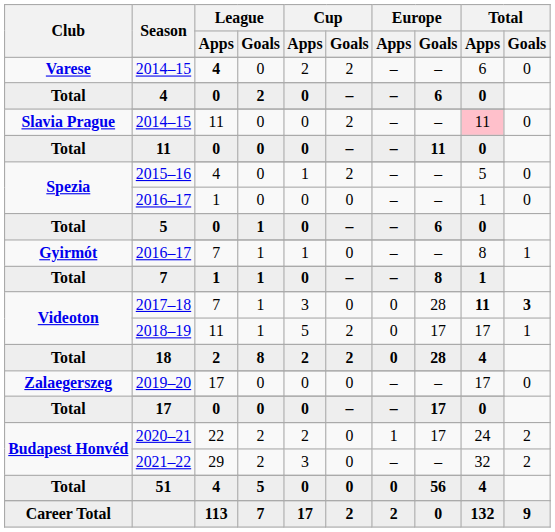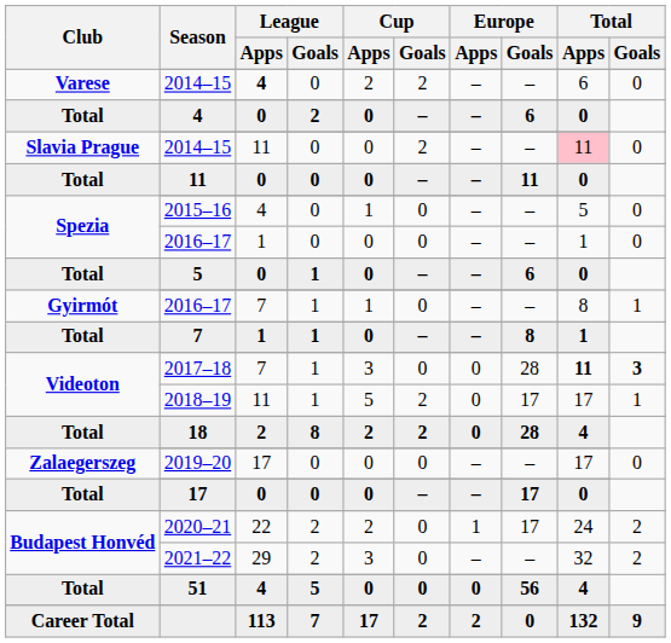 <table class="wikitable" style="font-size:90%; text-align: center;">
 <tr>
 <th rowspan="2">Club</th>
 <th rowspan="2">Season</th>
 <th colspan="2">League</th>
 <th colspan="2">Cup</th>
 <th colspan="2">Europe</th>
 <th colspan="2">Total</th>
 </tr>
 <tr>
 <th>Apps</th>
 <th>Goals</th>
 <th>Apps</th>
 <th>Goals</th>
 <th>Apps</th>
 <th>Goals</th>
 <th>Apps</th>
 <th>Goals</th>
 </tr>
 <tr ||-||-||-|->
 <td rowspan="3" valign="center"><strong><a href='#'>Varese</a></strong></td>
 </tr>
 <tr>
 <td><a href='#'>2014–15</a></td>
 <td><strong>4</strong></td>
 <td>0</td>
 <td>2</td>
 <td>2</td>
 <td>–</td>
 <td>–</td>
 <td>6</td>
 <td>0</td>
 </tr>
 <tr>
 </tr>
 <tr style="font-weight:bold; background-color:#eeeeee;">
 <td>Total</td>
 <td>4</td>
 <td>0</td>
 <td>2</td>
 <td>0</td>
 <td>–</td>
 <td>–</td>
 <td>6</td>
 <td>0</td>
 </tr>
 <tr>
 <td rowspan="3" valign="center"><strong><a href='#'>Slavia Prague</a></strong></td>
 </tr>
 <tr>
 <td><a href='#'>2014–15</a></td>
 <td>11</td>
 <td>0</td>
 <td>0</td>
 <td>2</td>
 <td>–</td>
 <td>–</td>
 <td style="background: pink;">11</td>
 <td>0</td>
 </tr>
 <tr>
 </tr>
 <tr style="font-weight:bold; background-color:#eeeeee;">
 <td>Total</td>
 <td>11</td>
 <td>0</td>
 <td>0</td>
 <td>0</td>
 <td>–</td>
 <td>–</td>
 <td>11</td>
 <td>0</td>
 </tr>
 <tr>
 <td rowspan="4" valign="center"><strong><a href='#'>Spezia</a></strong></td>
 </tr>
 <tr>
 <td><a href='#'>2015–16</a></td>
 <td>4</td>
 <td>0</td>
 <td>1</td>
-<td>2</td>
+<td>0</td>
 <td>–</td>
 <td>–</td>
 <td>5</td>
 <td>0</td>
 </tr>
 <tr>
 <td><a href='#'>2016–17</a></td>
 <td>1</td>
 <td>0</td>
 <td>0</td>
 <td>0</td>
 <td>–</td>
 <td>–</td>
 <td>1</td>
 <td>0</td>
 </tr>
 <tr>
 </tr>
 <tr style="font-weight:bold; background-color:#eeeeee;">
 <td>Total</td>
 <td>5</td>
 <td>0</td>
 <td>1</td>
 <td>0</td>
 <td>–</td>
 <td>–</td>
 <td>6</td>
 <td>0</td>
 </tr>
 <tr>
 <td rowspan="3" valign="center"><strong><a href='#'>Gyirmót</a></strong></td>
 </tr>
 <tr>
 <td><a href='#'>2016–17</a></td>
 <td>7</td>
 <td>1</td>
 <td>1</td>
 <td>0</td>
 <td>–</td>
 <td>–</td>
 <td>8</td>
 <td>1</td>
 </tr>
 <tr>
 </tr>
 <tr style="font-weight:bold; background-color:#eeeeee;">
 <td>Total</td>
 <td>7</td>
 <td>1</td>
 <td>1</td>
 <td>0</td>
 <td>–</td>
 <td>–</td>
 <td>8</td>
 <td>1</td>
 </tr>
 <tr>
 <td rowspan="4" valign="center"><strong><a href='#'>Videoton</a></strong></td>
 </tr>
 <tr>
 <td><a href='#'>2017–18</a></td>
 <td>7</td>
 <td>1</td>
 <td>3</td>
 <td>0</td>
 <td>0</td>
 <td>28</td>
 <td><strong>11</strong></td>
 <td><strong>3</strong></td>
 </tr>
 <tr>
 <td><a href='#'>2018–19</a></td>
 <td>11</td>
 <td>1</td>
 <td>5</td>
 <td>2</td>
 <td>0</td>
 <td>17</td>
 <td>17</td>
 <td>1</td>
 </tr>
 <tr>
 </tr>
 <tr style="font-weight:bold; background-color:#eeeeee;">
 <td>Total</td>
 <td>18</td>
 <td>2</td>
 <td>8</td>
 <td>2</td>
 <td>2</td>
 <td>0</td>
 <td>28</td>
 <td>4</td>
 </tr>
 <tr>
 <td rowspan="3" valign="center"><strong><a href='#'>Zalaegerszeg</a></strong></td>
 </tr>
 <tr>
 <td><a href='#'>2019–20</a></td>
 <td>17</td>
 <td>0</td>
 <td>0</td>
 <td>0</td>
 <td>–</td>
 <td>–</td>
 <td>17</td>
 <td>0</td>
 </tr>
 <tr>
 </tr>
 <tr style="font-weight:bold; background-color:#eeeeee;">
 <td>Total</td>
 <td>17</td>
 <td>0</td>
 <td>0</td>
 <td>0</td>
 <td>–</td>
 <td>–</td>
 <td>17</td>
 <td>0</td>
 </tr>
 <tr>
 <td rowspan="4" valign="center"><strong><a href='#'>Budapest Honvéd</a></strong></td>
 </tr>
 <tr>
 <td><a href='#'>2020–21</a></td>
 <td>22</td>
 <td>2</td>
 <td>2</td>
 <td>0</td>
 <td>1</td>
 <td>17</td>
 <td>24</td>
 <td>2</td>
 </tr>
 <tr>
 <td><a href='#'>2021–22</a></td>
 <td>29</td>
 <td>2</td>
 <td>3</td>
 <td>0</td>
 <td>–</td>
 <td>–</td>
 <td>32</td>
 <td>2</td>
 </tr>
 <tr>
 </tr>
 <tr style="font-weight:bold; background-color:#eeeeee;">
 <td>Total</td>
 <td>51</td>
 <td>4</td>
 <td>5</td>
 <td>0</td>
 <td>0</td>
 <td>0</td>
 <td>56</td>
 <td>4</td>
 </tr>
 <tr>
 </tr>
 <tr style="font-weight:bold; background-color:#eeeeee;">
 <td rowspan="2" valign="top"><strong>Career Total</strong></td>
 <td></td>
 <td><strong>113</strong></td>
 <td><strong>7</strong></td>
 <td><strong>17</strong></td>
 <td><strong>2</strong></td>
 <td><strong>2</strong></td>
 <td><strong>0</strong></td>
 <td><strong>132</strong></td>
 <td><strong>9</strong></td>
 </tr>
 </table>
